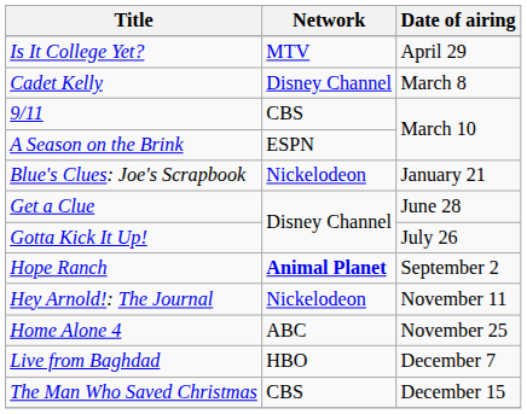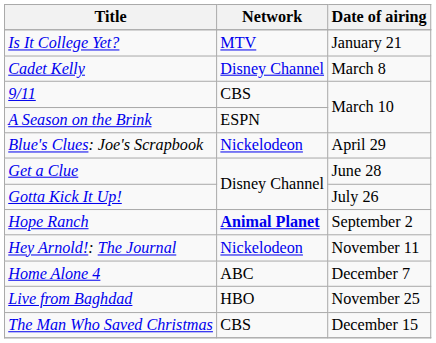 <table class="wikitable">
 <tr>
 <th>Title</th>
 <th>Network</th>
 <th>Date of airing</th>
 </tr>
 <tr>
 </tr>
 <tr>
 <td><em><a href='#'>Is It College Yet?</a></em></td>
 <td><a href='#'>MTV</a></td>
-<td>April 29</td>
+<td>January 21</td>
 </tr>
 <tr>
 <td><em><a href='#'>Cadet Kelly</a></em></td>
 <td><a href='#'>Disney Channel</a></td>
 <td>March 8</td>
 </tr>
 <tr>
 <td><em><a href='#'>9/11</a></em></td>
 <td>CBS</td>
 <td rowspan="2">March 10</td>
 </tr>
 <tr>
 <td><em><a href='#'>A Season on the Brink</a></em></td>
 <td>ESPN</td>
 </tr>
 <tr>
 <td><em><a href='#'>Blue's Clues</a>: Joe's Scrapbook</em></td>
 <td><a href='#'>Nickelodeon</a></td>
-<td>January 21</td>
+<td>April 29</td>
 </tr>
 <tr>
 <td><em><a href='#'>Get a Clue</a></em></td>
 <td rowspan="2">Disney Channel</td>
 <td>June 28</td>
 </tr>
 <tr>
 <td><em><a href='#'>Gotta Kick It Up!</a></em></td>
 <td>July 26</td>
 </tr>
 <tr>
 <td><em><a href='#'>Hope Ranch</a></em></td>
 <td><strong><a href='#'>Animal Planet</a></strong></td>
 <td>September 2</td>
 </tr>
 <tr>
 <td><em><a href='#'>Hey Arnold!</a>: <a href='#'>The Journal</a></em></td>
 <td><a href='#'>Nickelodeon</a></td>
 <td>November 11</td>
 </tr>
 <tr>
 <td><em><a href='#'>Home Alone 4</a></em></td>
 <td>ABC</td>
-<td>November 25</td>
+<td>December 7</td>
 </tr>
 <tr>
 <td><em><a href='#'>Live from Baghdad</a></em></td>
 <td>HBO</td>
-<td>December 7</td>
+<td>November 25</td>
 </tr>
 <tr>
 <td><em><a href='#'>The Man Who Saved Christmas</a></em></td>
 <td>CBS</td>
 <td>December 15</td>
 </tr>
 <tr>
 </tr>
 </table>
